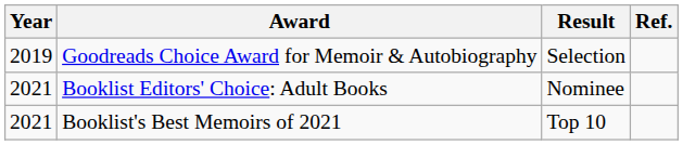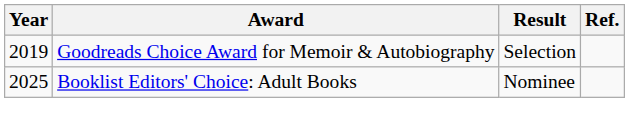 <table class="wikitable sortable">
 <tr>
 <th>Year</th>
 <th>Award</th>
 <th>Result</th>
 <th>Ref.</th>
 </tr>
 <tr>
 <td>2019</td>
 <td><a href='#'>Goodreads Choice Award</a> for Memoir & Autobiography</td>
 <td>Selection</td>
 <td></td>
 </tr>
 <tr>
-<td>2021</td>
+<td>2025</td>
 <td><a href='#'>Booklist Editors' Choice</a>: Adult Books</td>
 <td>Nominee</td>
 <td></td>
 </tr>
-<tr>
-<td>2021</td>
-<td>Booklist's Best Memoirs of 2021</td>
-<td>Top 10</td>
-<td></td>
-</tr>
 </table>
